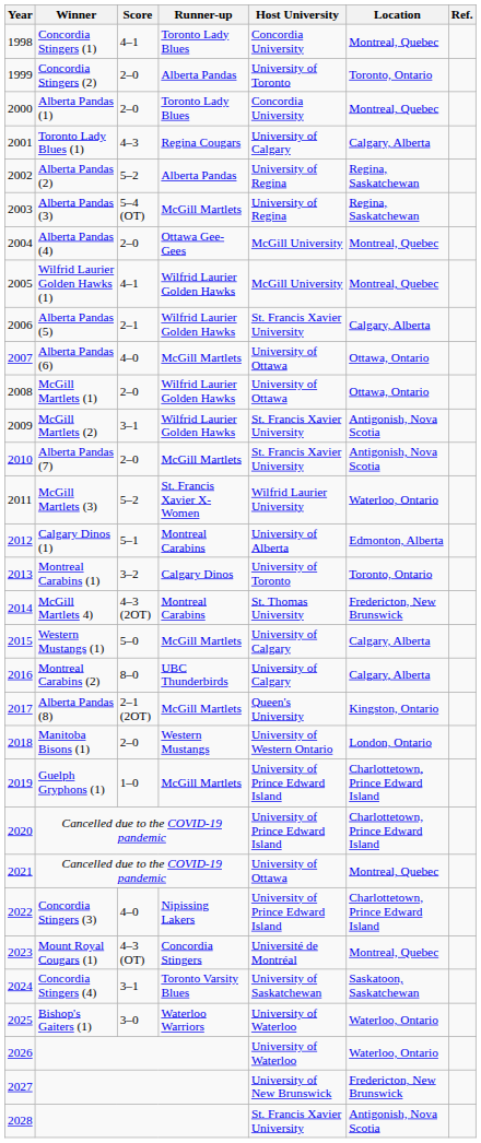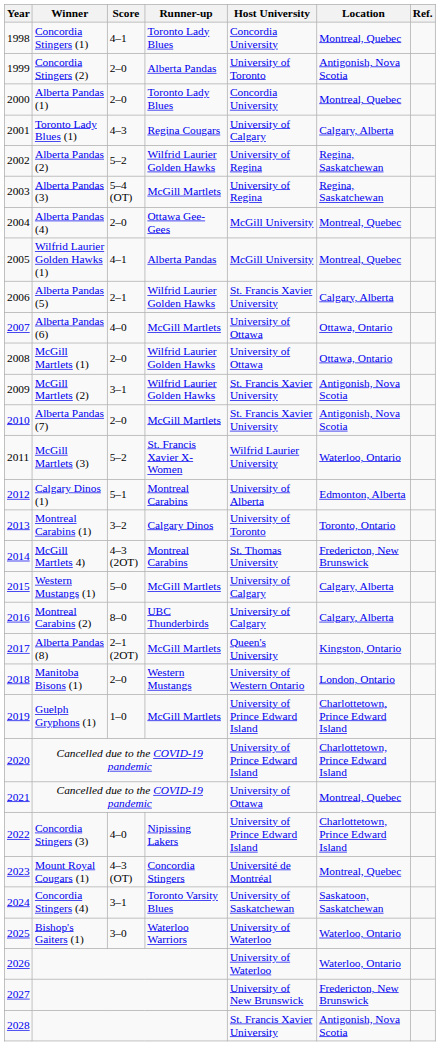 <table class="wikitable sortable">
 <tr>
 <th>Year</th>
 <th>Winner</th>
 <th>Score</th>
 <th>Runner-up</th>
 <th>Host University</th>
 <th>Location</th>
 <th>Ref.</th>
 </tr>
 <tr>
 <td>1998</td>
 <td><a href='#'>Concordia Stingers</a> (1)</td>
 <td>4–1</td>
 <td><a href='#'>Toronto Lady Blues</a></td>
 <td><a href='#'>Concordia University</a></td>
 <td><a href='#'>Montreal, Quebec</a></td>
 <td></td>
 </tr>
 <tr>
 <td>1999</td>
 <td><a href='#'>Concordia Stingers</a> (2)</td>
 <td>2–0</td>
 <td><a href='#'>Alberta Pandas</a></td>
 <td><a href='#'>University of Toronto</a></td>
-<td><a href='#'>Toronto, Ontario</a></td>
+<td><a href='#'>Antigonish, Nova Scotia</a></td>
 <td></td>
 </tr>
 <tr>
 <td>2000</td>
 <td><a href='#'>Alberta Pandas</a> (1)</td>
 <td>2–0</td>
 <td><a href='#'>Toronto Lady Blues</a></td>
 <td><a href='#'>Concordia University</a></td>
 <td><a href='#'>Montreal, Quebec</a></td>
 <td></td>
 </tr>
 <tr>
 <td>2001</td>
 <td><a href='#'>Toronto Lady Blues</a> (1)</td>
 <td>4–3</td>
 <td><a href='#'>Regina Cougars</a></td>
 <td><a href='#'>University of Calgary</a></td>
 <td><a href='#'>Calgary, Alberta</a></td>
 <td></td>
 </tr>
 <tr>
 <td>2002</td>
 <td><a href='#'>Alberta Pandas</a> (2)</td>
 <td>5–2</td>
-<td><a href='#'>Alberta Pandas</a></td>
+<td><a href='#'>Wilfrid Laurier Golden Hawks</a></td>
 <td><a href='#'>University of Regina</a></td>
 <td><a href='#'>Regina, Saskatchewan</a></td>
 <td></td>
 </tr>
 <tr>
 <td>2003</td>
 <td><a href='#'>Alberta Pandas</a> (3)</td>
 <td>5–4 (OT)</td>
 <td><a href='#'>McGill Martlets</a></td>
 <td><a href='#'>University of Regina</a></td>
 <td><a href='#'>Regina, Saskatchewan</a></td>
 <td></td>
 </tr>
 <tr>
 <td>2004</td>
 <td><a href='#'>Alberta Pandas</a> (4)</td>
 <td>2–0</td>
 <td><a href='#'>Ottawa Gee-Gees</a></td>
 <td><a href='#'>McGill University</a></td>
 <td><a href='#'>Montreal, Quebec</a></td>
 <td></td>
 </tr>
 <tr>
 <td>2005</td>
 <td><a href='#'>Wilfrid Laurier Golden Hawks</a> (1)</td>
 <td>4–1</td>
-<td><a href='#'>Wilfrid Laurier Golden Hawks</a></td>
+<td><a href='#'>Alberta Pandas</a></td>
 <td><a href='#'>McGill University</a></td>
 <td><a href='#'>Montreal, Quebec</a></td>
 <td></td>
 </tr>
 <tr>
 <td>2006</td>
 <td><a href='#'>Alberta Pandas</a> (5)</td>
 <td>2–1</td>
 <td><a href='#'>Wilfrid Laurier Golden Hawks</a></td>
 <td><a href='#'>St. Francis Xavier University</a></td>
 <td><a href='#'>Calgary, Alberta</a></td>
 <td></td>
 </tr>
 <tr>
 <td><a href='#'>2007</a></td>
 <td><a href='#'>Alberta Pandas</a> (6)</td>
 <td>4–0</td>
 <td><a href='#'>McGill Martlets</a></td>
 <td><a href='#'>University of Ottawa</a></td>
 <td><a href='#'>Ottawa, Ontario</a></td>
 <td></td>
 </tr>
 <tr>
 <td>2008</td>
 <td><a href='#'>McGill Martlets</a> (1)</td>
 <td>2–0</td>
 <td><a href='#'>Wilfrid Laurier Golden Hawks</a></td>
 <td><a href='#'>University of Ottawa</a></td>
 <td><a href='#'>Ottawa, Ontario</a></td>
 <td></td>
 </tr>
 <tr>
 <td>2009</td>
 <td><a href='#'>McGill Martlets</a> (2)</td>
 <td>3–1</td>
 <td><a href='#'>Wilfrid Laurier Golden Hawks</a></td>
 <td><a href='#'>St. Francis Xavier University</a></td>
 <td><a href='#'>Antigonish, Nova Scotia</a></td>
 <td></td>
 </tr>
 <tr>
 <td><a href='#'>2010</a></td>
 <td><a href='#'>Alberta Pandas</a> (7)</td>
 <td>2–0</td>
 <td><a href='#'>McGill Martlets</a></td>
 <td><a href='#'>St. Francis Xavier University</a></td>
 <td><a href='#'>Antigonish, Nova Scotia</a></td>
 <td></td>
 </tr>
 <tr>
 <td>2011</td>
 <td><a href='#'>McGill Martlets</a> (3)</td>
 <td>5–2</td>
 <td><a href='#'>St. Francis Xavier X-Women</a></td>
 <td><a href='#'>Wilfrid Laurier University</a></td>
 <td><a href='#'>Waterloo, Ontario</a></td>
 <td></td>
 </tr>
 <tr>
 <td><a href='#'>2012</a></td>
 <td><a href='#'>Calgary Dinos</a> (1)</td>
 <td>5–1</td>
 <td><a href='#'>Montreal Carabins</a></td>
 <td><a href='#'>University of Alberta</a></td>
 <td><a href='#'>Edmonton, Alberta</a></td>
 <td></td>
 </tr>
 <tr>
 <td><a href='#'>2013</a></td>
 <td><a href='#'>Montreal Carabins</a> (1)</td>
 <td>3–2</td>
 <td><a href='#'>Calgary Dinos</a></td>
 <td><a href='#'>University of Toronto</a></td>
 <td><a href='#'>Toronto, Ontario</a></td>
 <td></td>
 </tr>
 <tr>
 <td><a href='#'>2014</a></td>
 <td><a href='#'>McGill Martlets</a> 4)</td>
 <td>4–3 (2OT)</td>
 <td><a href='#'>Montreal Carabins</a></td>
 <td><a href='#'>St. Thomas University</a></td>
 <td><a href='#'>Fredericton, New Brunswick</a></td>
 <td></td>
 </tr>
 <tr>
 <td><a href='#'>2015</a></td>
 <td><a href='#'>Western Mustangs</a> (1)</td>
 <td>5–0 </td>
 <td><a href='#'>McGill Martlets</a></td>
 <td><a href='#'>University of Calgary</a></td>
 <td><a href='#'>Calgary, Alberta</a></td>
 <td></td>
 </tr>
 <tr>
 <td><a href='#'>2016</a></td>
 <td><a href='#'>Montreal Carabins</a> (2)</td>
 <td>8–0</td>
 <td><a href='#'>UBC Thunderbirds</a></td>
 <td><a href='#'>University of Calgary</a></td>
 <td><a href='#'>Calgary, Alberta</a></td>
 <td></td>
 </tr>
 <tr>
 <td><a href='#'>2017</a></td>
 <td><a href='#'>Alberta Pandas</a> (8)</td>
 <td>2–1 (2OT)</td>
 <td><a href='#'>McGill Martlets</a></td>
 <td><a href='#'>Queen's University</a></td>
 <td><a href='#'>Kingston, Ontario</a></td>
 <td></td>
 </tr>
 <tr>
 <td><a href='#'>2018</a></td>
 <td><a href='#'>Manitoba Bisons</a> (1)</td>
 <td>2–0</td>
 <td><a href='#'>Western Mustangs</a></td>
 <td><a href='#'>University of Western Ontario</a></td>
 <td><a href='#'>London, Ontario</a></td>
 <td></td>
 </tr>
 <tr>
 <td><a href='#'>2019</a></td>
 <td><a href='#'>Guelph Gryphons</a> (1)</td>
 <td>1–0</td>
 <td><a href='#'>McGill Martlets</a></td>
 <td><a href='#'>University of Prince Edward Island</a></td>
 <td><a href='#'>Charlottetown, Prince Edward Island</a></td>
 <td></td>
 </tr>
 <tr>
 <td><a href='#'>2020</a></td>
 <td align="center" colspan=3><em>Cancelled due to the <a href='#'>COVID-19 pandemic</a></em></td>
 <td><a href='#'>University of Prince Edward Island</a></td>
 <td><a href='#'>Charlottetown, Prince Edward Island</a></td>
 <td></td>
 </tr>
 <tr>
 <td><a href='#'>2021</a></td>
 <td align="center" colspan=3><em>Cancelled due to the <a href='#'>COVID-19 pandemic</a></em></td>
 <td><a href='#'>University of Ottawa</a></td>
 <td><a href='#'>Montreal, Quebec</a></td>
 <td></td>
 </tr>
 <tr>
 <td><a href='#'>2022</a></td>
 <td><a href='#'>Concordia Stingers</a> (3)</td>
 <td>4–0</td>
 <td><a href='#'>Nipissing Lakers</a></td>
 <td><a href='#'>University of Prince Edward Island</a></td>
 <td><a href='#'>Charlottetown, Prince Edward Island</a></td>
 <td></td>
 </tr>
 <tr>
 <td><a href='#'>2023</a></td>
 <td><a href='#'>Mount Royal Cougars</a> (1)</td>
 <td>4–3 (OT)</td>
 <td><a href='#'>Concordia Stingers</a></td>
 <td><a href='#'>Université de Montréal</a></td>
 <td><a href='#'>Montreal, Quebec</a></td>
 <td></td>
 </tr>
 <tr>
 <td><a href='#'>2024</a></td>
 <td><a href='#'>Concordia Stingers</a> (4)</td>
 <td>3–1</td>
 <td><a href='#'>Toronto Varsity Blues</a></td>
 <td><a href='#'>University of Saskatchewan</a></td>
 <td><a href='#'>Saskatoon, Saskatchewan</a></td>
 <td></td>
 </tr>
 <tr>
 <td><a href='#'>2025</a></td>
 <td><a href='#'>Bishop's Gaiters</a> (1)</td>
 <td>3–0</td>
 <td><a href='#'>Waterloo Warriors</a></td>
 <td><a href='#'>University of Waterloo</a></td>
 <td><a href='#'>Waterloo, Ontario</a></td>
 <td></td>
 </tr>
 <tr>
 <td><a href='#'>2026</a></td>
 <td align="center" colspan=3></td>
 <td><a href='#'>University of Waterloo</a></td>
 <td><a href='#'>Waterloo, Ontario</a></td>
 <td></td>
 </tr>
 <tr>
 <td><a href='#'>2027</a></td>
 <td align="center" colspan=3></td>
 <td><a href='#'>University of New Brunswick</a></td>
 <td><a href='#'>Fredericton, New Brunswick</a></td>
 <td></td>
 </tr>
 <tr>
 <td><a href='#'>2028</a></td>
 <td align="center" colspan=3></td>
 <td><a href='#'>St. Francis Xavier University</a></td>
 <td><a href='#'>Antigonish, Nova Scotia</a></td>
 <td></td>
 </tr>
 </table>
